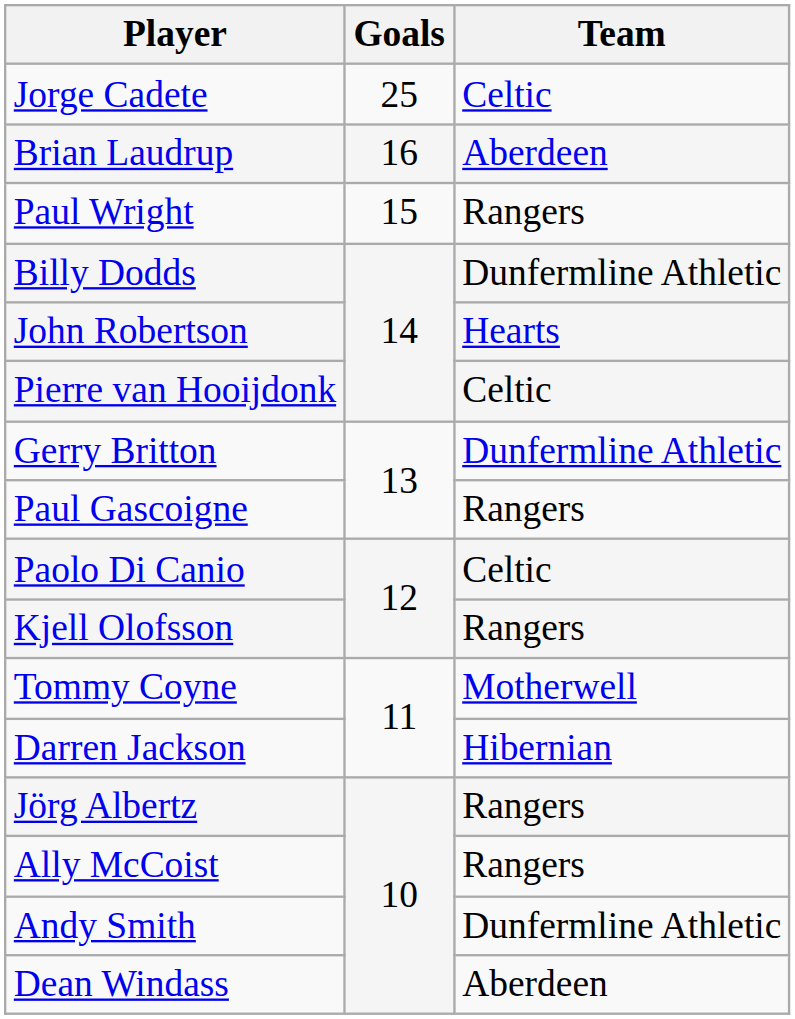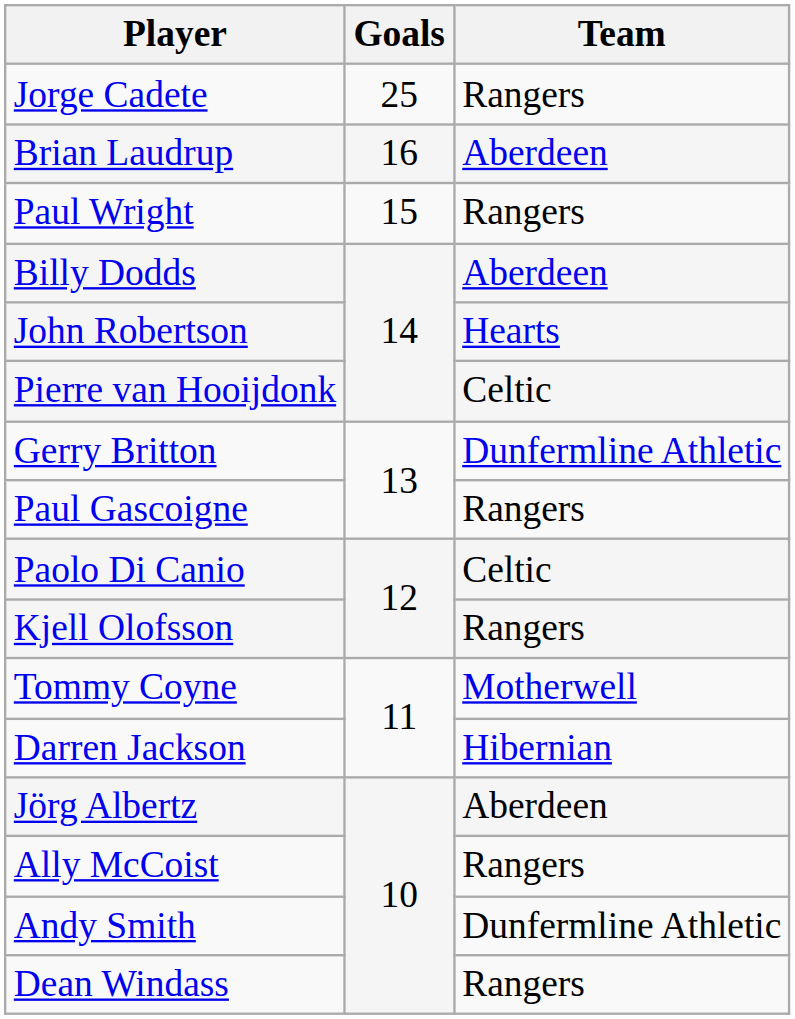 <table class="wikitable">
 <tr>
 <th>Player</th>
 <th>Goals</th>
 <th>Team</th>
 </tr>
 <tr>
 <td> <a href='#'>Jorge Cadete</a></td>
 <td style="text-align:center">25</td>
-<td><a href='#'>Celtic</a></td>
+<td>Rangers</td>
 </tr>
 <tr style="background:#F5F5F5">
 <td> <a href='#'>Brian Laudrup</a></td>
 <td style="text-align:center">16</td>
 <td><a href='#'>Aberdeen</a></td>
 </tr>
 <tr>
 <td> <a href='#'>Paul Wright</a></td>
 <td style="text-align:center">15</td>
 <td>Rangers</td>
 </tr>
 <tr style="background:#F5F5F5">
 <td> <a href='#'>Billy Dodds</a></td>
 <td rowspan="3" style="text-align:center">14</td>
-<td>Dunfermline Athletic</td>
+<td><a href='#'>Aberdeen</a></td>
 </tr>
 <tr style="background:#F5F5F5">
 <td> <a href='#'>John Robertson</a></td>
 <td><a href='#'>Hearts</a></td>
 </tr>
 <tr style="background:#F5F5F5">
 <td> <a href='#'>Pierre van Hooijdonk</a></td>
 <td>Celtic</td>
 </tr>
 <tr>
 <td> <a href='#'>Gerry Britton</a></td>
 <td rowspan="2" style="text-align:center">13</td>
 <td><a href='#'>Dunfermline Athletic</a></td>
 </tr>
 <tr>
 <td> <a href='#'>Paul Gascoigne</a></td>
 <td>Rangers</td>
 </tr>
 <tr style="background:#F5F5F5">
 <td> <a href='#'>Paolo Di Canio</a></td>
 <td rowspan="2" style="text-align:center">12</td>
 <td>Celtic</td>
 </tr>
 <tr style="background:#F5F5F5">
 <td> <a href='#'>Kjell Olofsson</a></td>
 <td>Rangers</td>
 </tr>
 <tr>
 <td> <a href='#'>Tommy Coyne</a></td>
 <td rowspan="2" style="text-align:center">11</td>
 <td><a href='#'>Motherwell</a></td>
 </tr>
 <tr>
 <td> <a href='#'>Darren Jackson</a></td>
 <td><a href='#'>Hibernian</a></td>
 </tr>
 <tr style="background:#F5F5F5">
 <td> <a href='#'>Jörg Albertz</a></td>
 <td rowspan="4" style="text-align:center">10</td>
-<td>Rangers</td>
+<td>Aberdeen</td>
 </tr>
 <tr>
 <td> <a href='#'>Ally McCoist</a></td>
 <td>Rangers</td>
 </tr>
 <tr>
 <td> <a href='#'>Andy Smith</a></td>
 <td>Dunfermline Athletic</td>
 </tr>
 <tr>
 <td> <a href='#'>Dean Windass</a></td>
-<td>Aberdeen</td>
+<td>Rangers</td>
 </tr>
 </table>
